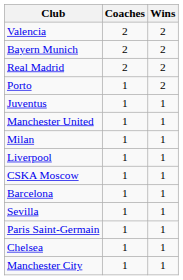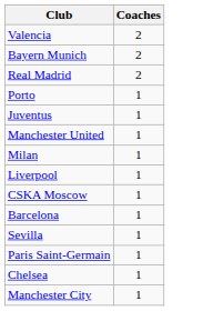 <table class="wikitable">
 <tr>
 <th>Club</th>
 <th>Coaches</th>
-<th>Wins</th>
 </tr>
 <tr>
 <td> <a href='#'>Valencia</a></td>
-<td align=center>2</td>
 <td align=center>2</td>
 </tr>
 <tr>
 <td> <a href='#'>Bayern Munich</a></td>
 <td align=center>2</td>
-<td align=center>2</td>
 </tr>
 <tr>
 <td> <a href='#'>Real Madrid</a></td>
-<td align=center>2</td>
 <td align=center>2</td>
 </tr>
 <tr>
 <td> <a href='#'>Porto</a></td>
 <td align=center>1</td>
-<td align=center>2</td>
 </tr>
 <tr>
 <td> <a href='#'>Juventus</a></td>
-<td align=center>1</td>
 <td align=center>1</td>
 </tr>
 <tr>
 <td> <a href='#'>Manchester United</a></td>
 <td align=center>1</td>
-<td align=center>1</td>
 </tr>
 <tr>
 <td> <a href='#'>Milan</a></td>
-<td align=center>1</td>
 <td align=center>1</td>
 </tr>
 <tr>
 <td> <a href='#'>Liverpool</a></td>
 <td align=center>1</td>
-<td align=center>1</td>
 </tr>
 <tr>
 <td> <a href='#'>CSKA Moscow</a></td>
-<td align=center>1</td>
 <td align=center>1</td>
 </tr>
 <tr>
 <td> <a href='#'>Barcelona</a></td>
 <td align=center>1</td>
-<td align=center>1</td>
 </tr>
 <tr>
 <td> <a href='#'>Sevilla</a></td>
-<td align=center>1</td>
 <td align=center>1</td>
 </tr>
 <tr>
 <td> <a href='#'>Paris Saint-Germain</a></td>
 <td align=center>1</td>
-<td align=center>1</td>
 </tr>
 <tr>
 <td> <a href='#'>Chelsea</a></td>
-<td align=center>1</td>
 <td align=center>1</td>
 </tr>
 <tr>
 <td> <a href='#'>Manchester City</a></td>
 <td align=center>1</td>
-<td align=center>1</td>
 </tr>
 </table>
